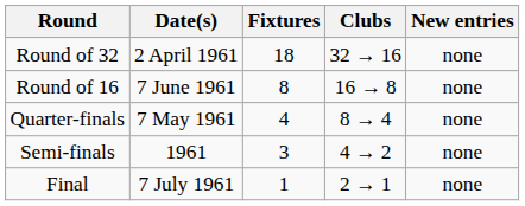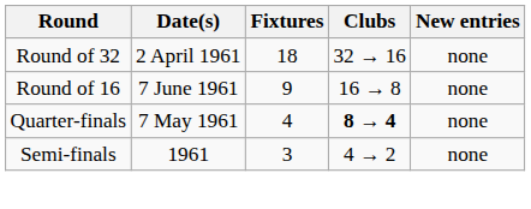 <table class="wikitable" style="text-align:center">
 <tr>
 <th>Round</th>
 <th>Date(s)</th>
 <th>Fixtures</th>
 <th>Clubs</th>
 <th>New entries</th>
 </tr>
 <tr>
 <td>Round of 32</td>
 <td>2 April 1961</td>
 <td>18</td>
 <td>32 → 16</td>
 <td>none</td>
 </tr>
 <tr>
 <td>Round of 16</td>
 <td>7 June 1961</td>
-<td>8</td>
+<td>9</td>
 <td>16 → 8</td>
 <td>none</td>
 </tr>
 <tr>
 <td>Quarter-finals</td>
 <td>7 May 1961</td>
 <td>4</td>
-<td>8 → 4</td>
+<td><strong>8 → 4</strong></td>
 <td>none</td>
 </tr>
 <tr>
 <td>Semi-finals</td>
 <td>1961</td>
 <td>3</td>
 <td>4 → 2</td>
 <td>none</td>
 </tr>
-<tr>
-<td>Final</td>
-<td>7 July 1961</td>
-<td>1</td>
-<td>2 → 1</td>
-<td>none</td>
-</tr>
 </table>
